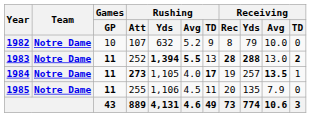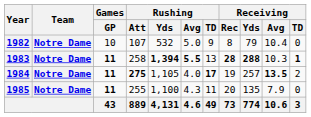 <table class="wikitable" style="text-align:center;">
 <tr>
 <th rowspan="2">Year</th>
 <th rowspan="2">Team</th>
 <th colspan="1">Games</th>
 <th colspan="4">Rushing</th>
 <th colspan="4">Receiving</th>
 </tr>
 <tr>
 <th>GP</th>
 <th>Att</th>
 <th>Yds</th>
 <th>Avg</th>
 <th>TD</th>
 <th>Rec</th>
 <th>Yds</th>
 <th>Avg</th>
 <th>TD</th>
 </tr>
 <tr>
 <th><a href='#'>1982</a></th>
 <th><a href='#'>Notre Dame</a></th>
 <td>10</td>
 <td>107</td>
-<td>632</td>
-<td>5.2</td>
+<td>532</td>
+<td>5.0</td>
 <td>9</td>
 <td>8</td>
 <td>79</td>
-<td>10.0</td>
+<td>10.4</td>
 <td>0</td>
 </tr>
 <tr>
 <th><a href='#'>1983</a></th>
 <th><a href='#'>Notre Dame</a></th>
 <td><strong>11</strong></td>
-<td>252</td>
+<td>258</td>
 <td><strong>1,394</strong></td>
 <td><strong>5.5</strong></td>
 <td>13</td>
 <td><strong>28</strong></td>
 <td><strong>288</strong></td>
-<td>13.0</td>
-<td><strong>2</strong></td>
+<td>10.3</td>
+<td><strong>1</strong></td>
 </tr>
 <tr>
 <th><a href='#'>1984</a></th>
 <th><a href='#'>Notre Dame</a></th>
 <td><strong>11</strong></td>
-<td><strong>273</strong></td>
+<td><strong>275</strong></td>
 <td>1,105</td>
 <td>4.0</td>
 <td><strong>17</strong></td>
 <td>19</td>
 <td>257</td>
 <td><strong>13.5</strong></td>
-<td>1</td>
+<td>2</td>
 </tr>
 <tr>
 <th><a href='#'>1985</a></th>
 <th><a href='#'>Notre Dame</a></th>
 <td><strong>11</strong></td>
 <td>255</td>
-<td>1,106</td>
-<td>4.5</td>
+<td>1,100</td>
+<td>4.3</td>
 <td>11</td>
 <td>20</td>
 <td>135</td>
 <td>7.9</td>
 <td>0</td>
 </tr>
 <tr>
 <th colspan="2"></th>
 <th>43</th>
 <th>889</th>
 <th>4,131</th>
 <th>4.6</th>
 <th>49</th>
 <th>73</th>
 <th>774</th>
 <th>10.6</th>
 <th>3</th>
 </tr>
 </table>
